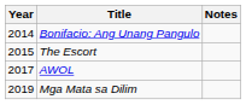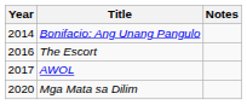 <table class="wikitable sortable">
 <tr>
 <th>Year</th>
 <th>Title</th>
 <th>Notes</th>
 </tr>
 <tr>
 <td>2014</td>
 <td><em><a href='#'>Bonifacio: Ang Unang Pangulo</a></em></td>
 <td></td>
 </tr>
 <tr>
-<td>2015</td>
+<td>2016</td>
 <td><em>The Escort</em></td>
 <td></td>
 </tr>
 <tr>
 <td>2017</td>
 <td><em><a href='#'>AWOL</a></em></td>
 <td></td>
 </tr>
 <tr>
-<td>2019</td>
+<td>2020</td>
 <td><em>Mga Mata sa Dilim</em></td>
 <td></td>
 </tr>
 </table>
